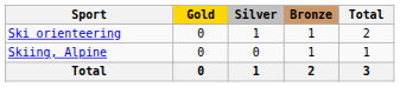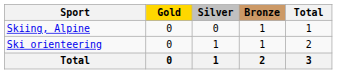 <table class="wikitable sortable" style="text-align:center;">
 <tr>
 <th width=180>Sport</th>
 <th scope="col" style="background:gold; width:55px;">Gold</th>
 <th scope="col" style="background:silver; width:55px;">Silver</th>
 <th scope="col" style="background:#cc9966; width:55px;">Bronze</th>
 <th width=55>Total</th>
 </tr>
 <tr>
+<td align=left><a href='#'>Skiing, Alpine</a></td>
+<td>0</td>
+<td>0</td>
+<td>1</td>
+<td>1</td>
+</tr>
+<tr>
 <td align=left><a href='#'>Ski orienteering</a></td>
 <td>0</td>
 <td>1</td>
 <td>1</td>
 <td>2</td>
-</tr>
-<tr>
-<td align=left><a href='#'>Skiing, Alpine</a></td>
-<td>0</td>
-<td>0</td>
-<td>1</td>
-<td>1</td>
 </tr>
 <tr class="sortbottom">
 <th>Total</th>
 <th>0</th>
 <th>1</th>
 <th>2</th>
 <th>3</th>
 </tr>
 </table>
